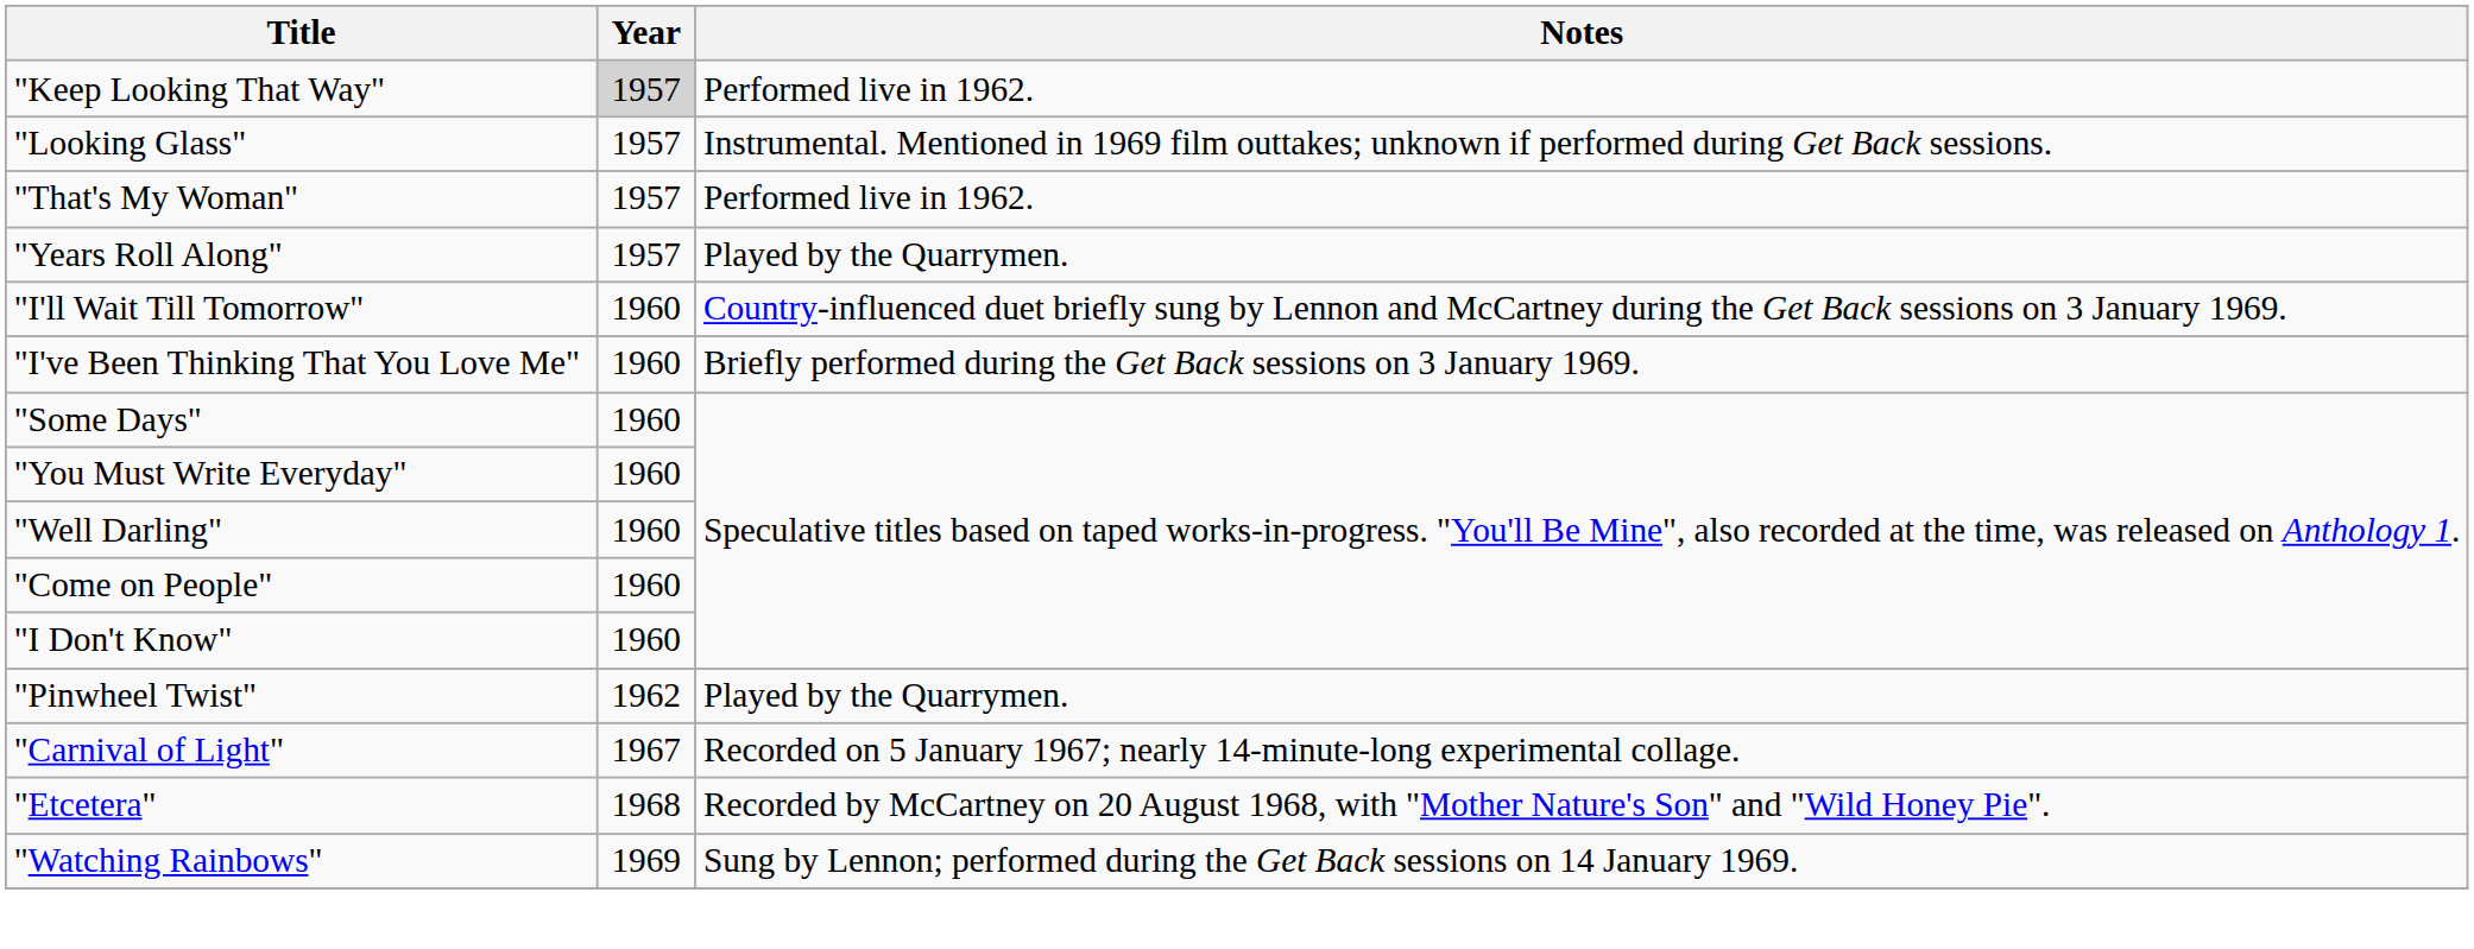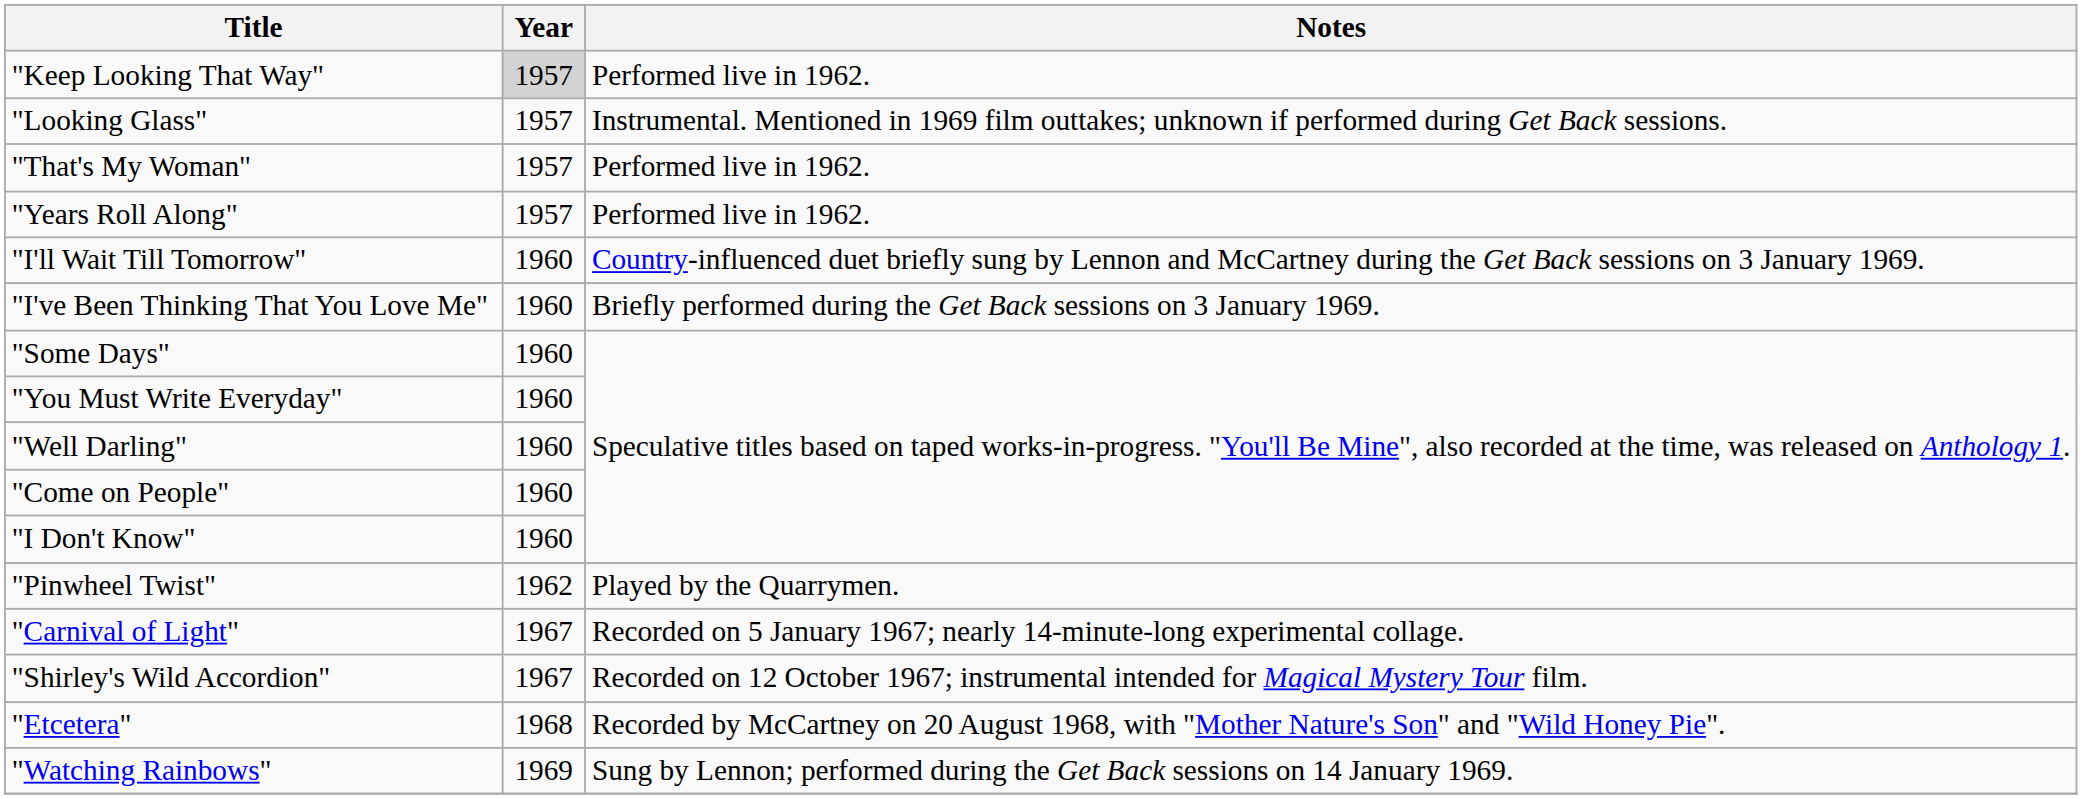 <table class="wikitable sortable">
 <tr>
 <th style="width:24%">Title</th>
 <th>Year</th>
 <th style="width:72%">Notes</th>
 </tr>
 <tr>
 <td>"Keep Looking That Way"</td>
 <td style="background: lightgrey; text-align:center;">1957</td>
 <td>Performed live in 1962.</td>
 </tr>
 <tr>
 <td>"Looking Glass"</td>
 <td style="text-align:center;">1957</td>
 <td>Instrumental. Mentioned in 1969 film outtakes; unknown if performed during <em>Get Back</em> sessions.</td>
 </tr>
 <tr>
 <td>"That's My Woman"</td>
 <td style="text-align:center;">1957</td>
 <td>Performed live in 1962.</td>
 </tr>
 <tr>
 <td>"Years Roll Along"</td>
 <td style="text-align:center;">1957</td>
-<td>Played by the Quarrymen.</td>
+<td>Performed live in 1962.</td>
 </tr>
 <tr>
 <td>"I'll Wait Till Tomorrow"</td>
 <td style="text-align:center;">1960</td>
 <td><a href='#'>Country</a>-influenced duet briefly sung by Lennon and McCartney during the <em>Get Back</em> sessions on 3 January 1969.</td>
 </tr>
 <tr>
 <td>"I've Been Thinking That You Love Me"</td>
 <td style="text-align:center;">1960</td>
 <td>Briefly performed during the <em>Get Back</em> sessions on 3 January 1969.</td>
 </tr>
 <tr>
 <td>"Some Days"</td>
 <td style="text-align:center;">1960</td>
 <td rowspan=5>Speculative titles based on taped works-in-progress. "<a href='#'>You'll Be Mine</a>", also recorded at the time, was released on <em><a href='#'>Anthology 1</a></em>.</td>
 </tr>
 <tr>
 <td>"You Must Write Everyday"</td>
 <td style="text-align:center;">1960</td>
 </tr>
 <tr>
 <td>"Well Darling"</td>
 <td style="text-align:center;">1960</td>
 </tr>
 <tr>
 <td>"Come on People"</td>
 <td style="text-align:center;">1960</td>
 </tr>
 <tr>
 <td>"I Don't Know"</td>
 <td style="text-align:center;">1960</td>
 </tr>
 <tr>
 <td>"Pinwheel Twist"</td>
 <td style="text-align:center;">1962</td>
 <td>Played by the Quarrymen.</td>
 </tr>
 <tr>
 <td>"<a href='#'>Carnival of Light</a>"</td>
 <td style="text-align:center;">1967</td>
 <td>Recorded on 5 January 1967; nearly 14-minute-long experimental collage.</td>
 </tr>
 <tr>
+<td>"Shirley's Wild Accordion"</td>
+<td style="text-align:center;">1967</td>
+<td>Recorded on 12 October 1967; instrumental intended for <em><a href='#'>Magical Mystery Tour</a></em> film.</td>
+</tr>
+<tr>
 <td>"<a href='#'>Etcetera</a>"</td>
 <td style="text-align:center;">1968</td>
 <td>Recorded by McCartney on 20 August 1968, with "<a href='#'>Mother Nature's Son</a>" and "<a href='#'>Wild Honey Pie</a>".</td>
 </tr>
 <tr>
 <td>"<a href='#'>Watching Rainbows</a>"</td>
 <td style="text-align:center;">1969</td>
 <td>Sung by Lennon; performed during the <em>Get Back</em> sessions on 14 January 1969.</td>
 </tr>
 <tr>
 </tr>
 </table>
